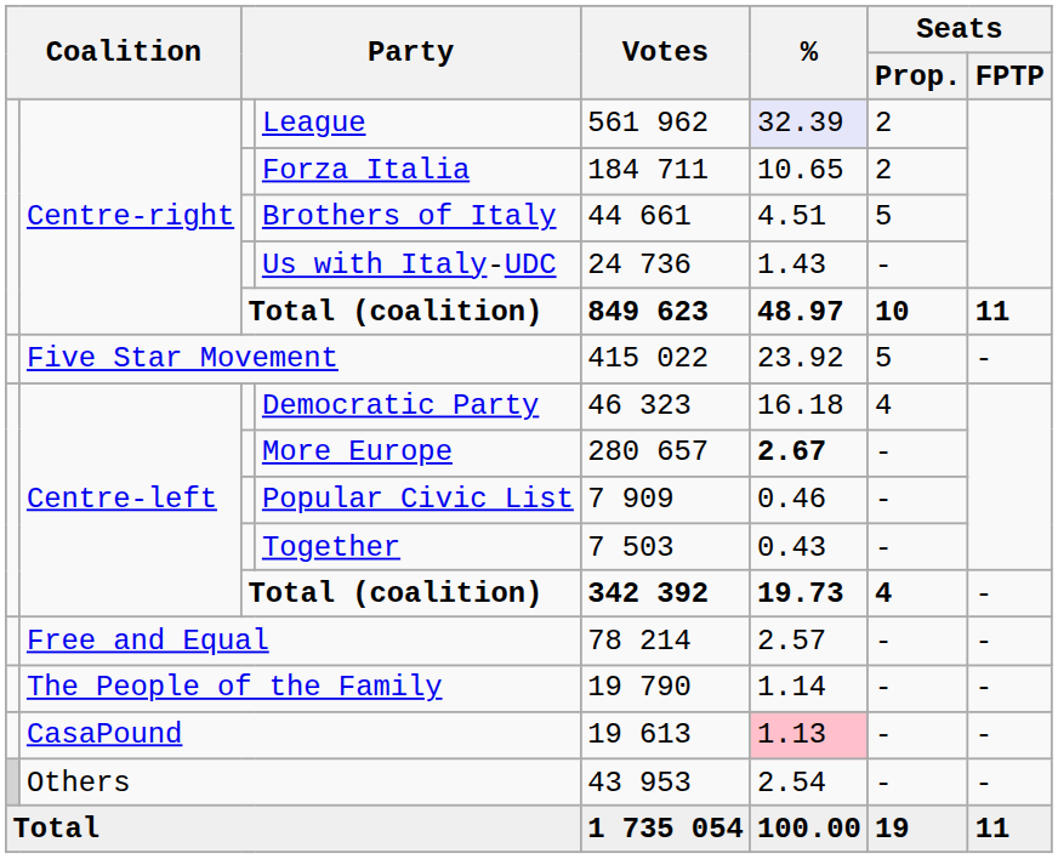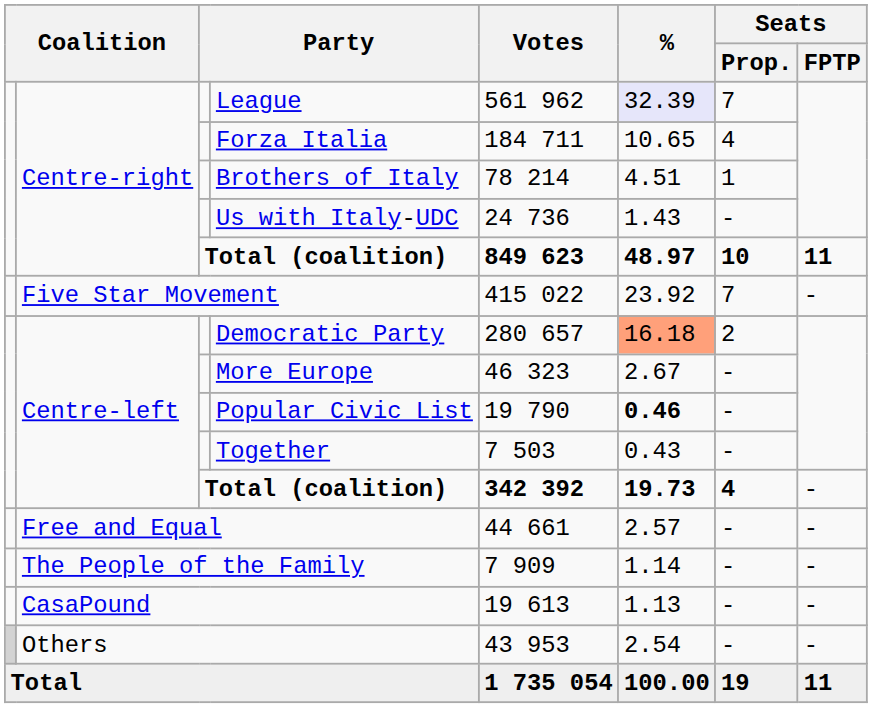 <table class="wikitable">
 <tr>
 <th colspan="2" rowspan="2">Coalition</th>
 <th colspan="2" rowspan="2">Party</th>
 <th rowspan="2">Votes</th>
 <th rowspan="2">%</th>
 <th colspan="2">Seats</th>
 </tr>
 <tr>
 <th>Prop.</th>
 <th>FPTP</th>
 </tr>
 <tr>
 <td rowspan="5" bgcolor=></td>
 <td rowspan="5"><a href='#'>Centre-right</a></td>
 <td bgcolor=></td>
 <td><a href='#'>League</a></td>
 <td>561 962</td>
 <td style="background: lavender;">32.39</td>
-<td>2</td>
+<td>7</td>
 <td rowspan="4"></td>
 </tr>
 <tr>
 <td bgcolor=></td>
 <td><a href='#'>Forza Italia</a></td>
 <td>184 711</td>
 <td>10.65</td>
-<td>2</td>
+<td>4</td>
 </tr>
 <tr>
 <td bgcolor=></td>
 <td><a href='#'>Brothers of Italy</a></td>
-<td>44 661</td>
+<td>78 214</td>
 <td>4.51</td>
-<td>5</td>
+<td>1</td>
 </tr>
 <tr>
 <td bgcolor=></td>
 <td><a href='#'>Us with Italy</a>-<a href='#'>UDC</a></td>
 <td>24 736</td>
 <td>1.43</td>
 <td>-</td>
 </tr>
 <tr>
 <td colspan="2"><strong>Total (coalition)</strong></td>
 <td><strong>849 623</strong></td>
 <td><strong>48.97</strong></td>
 <td><strong>10</strong></td>
 <td><strong>11</strong></td>
 </tr>
 <tr>
 <td bgcolor=></td>
 <td colspan="3"><a href='#'>Five Star Movement</a></td>
 <td>415 022</td>
 <td>23.92</td>
-<td>5</td>
+<td>7</td>
 <td>-</td>
 </tr>
 <tr>
 <td rowspan="5" bgcolor=></td>
 <td rowspan="5"><a href='#'>Centre-left</a></td>
 <td bgcolor=></td>
 <td><a href='#'>Democratic Party</a></td>
-<td>46 323</td>
-<td>16.18</td>
-<td>4</td>
+<td>280 657</td>
+<td style="background: lightsalmon;">16.18</td>
+<td>2</td>
 <td rowspan="4"></td>
 </tr>
 <tr>
 <td bgcolor=></td>
 <td><a href='#'>More Europe</a></td>
-<td>280 657</td>
-<td><strong>2.67</strong></td>
+<td>46 323</td>
+<td>2.67</td>
 <td>-</td>
 </tr>
 <tr>
 <td bgcolor=></td>
 <td><a href='#'>Popular Civic List</a></td>
-<td>7 909</td>
-<td>0.46</td>
+<td>19 790</td>
+<td><strong>0.46</strong></td>
 <td>-</td>
 </tr>
 <tr>
 <td bgcolor=></td>
 <td><a href='#'>Together</a></td>
 <td>7 503</td>
 <td>0.43</td>
 <td>-</td>
 </tr>
 <tr>
 <td colspan="2"><strong>Total (coalition)</strong></td>
 <td><strong>342 392</strong></td>
 <td><strong>19.73</strong></td>
 <td><strong>4</strong></td>
 <td>-</td>
 </tr>
 <tr>
 <td bgcolor=></td>
 <td colspan="3"><a href='#'>Free and Equal</a></td>
-<td>78 214</td>
+<td>44 661</td>
 <td>2.57</td>
 <td>-</td>
 <td>-</td>
 </tr>
 <tr>
 <td bgcolor=></td>
 <td colspan="3"><a href='#'>The People of the Family</a></td>
-<td>19 790</td>
+<td>7 909</td>
 <td>1.14</td>
 <td>-</td>
 <td>-</td>
 </tr>
 <tr>
 <td bgcolor=></td>
 <td colspan="3"><a href='#'>CasaPound</a></td>
 <td>19 613</td>
-<td style="background: pink;">1.13</td>
+<td>1.13</td>
 <td>-</td>
 <td>-</td>
 </tr>
 <tr>
 <td bgcolor=lightgrey></td>
 <td colspan="3">Others</td>
 <td>43 953</td>
 <td>2.54</td>
 <td>-</td>
 <td>-</td>
 </tr>
 <tr bgcolor=#EFEFEF>
 <td colspan="4"><strong>Total</strong></td>
 <td><strong>1 735 054</strong></td>
 <td><strong>100.00</strong></td>
 <td><strong>19</strong></td>
 <td><strong>11</strong></td>
 </tr>
 </table>
